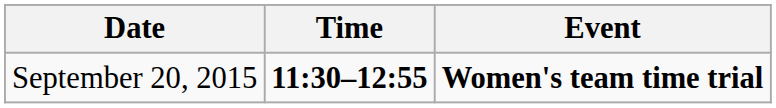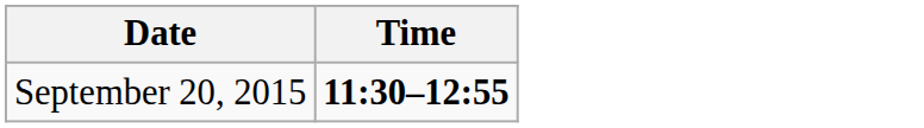 <table class="wikitable">
 <tr>
 <th>Date</th>
 <th>Time</th>
-<th>Event</th>
 </tr>
 <tr>
 <td>September 20, 2015</td>
 <td><strong>11:30–12:55</strong></td>
-<td><strong>Women's team time trial</strong></td>
 </tr>
 </table>
